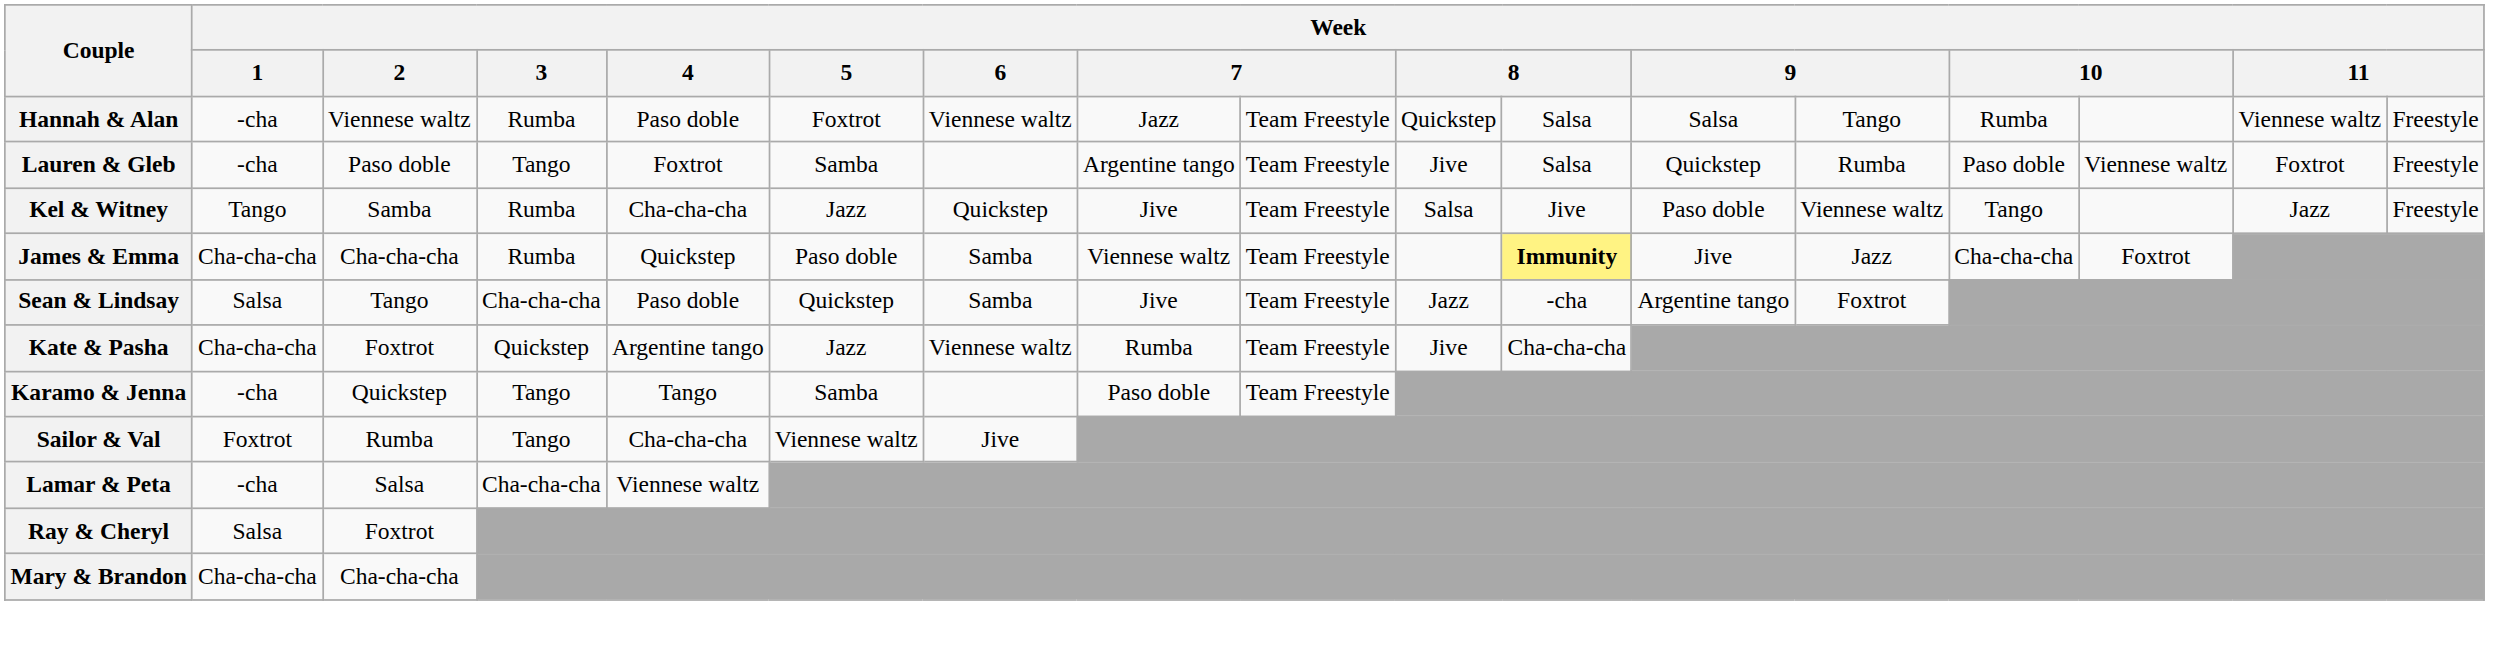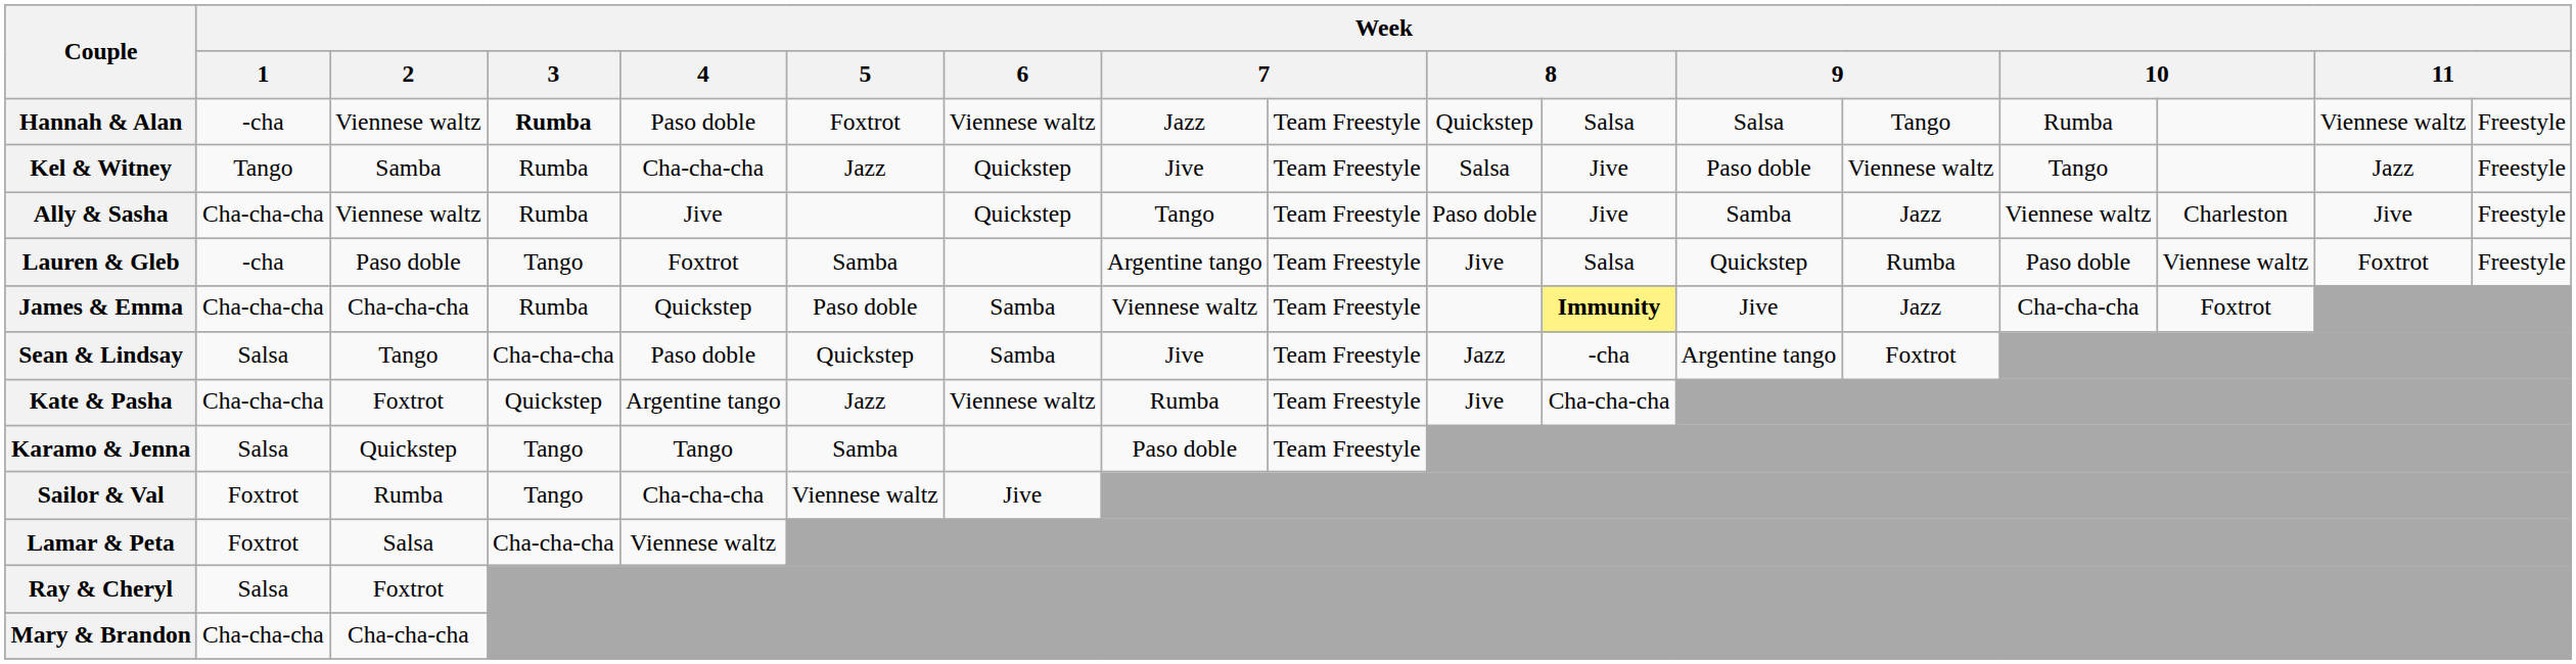 <table class="wikitable unsortable" style="text-align:center; font-size:85%; line-height:20px">
 <tr>
 <th scope="col" rowspan="2">Couple</th>
 <th colspan="16">Week</th>
 </tr>
 <tr>
 <th scope="col">1</th>
 <th scope="col">2</th>
 <th scope="col">3</th>
 <th scope="col">4</th>
 <th scope="col">5</th>
 <th scope="col">6</th>
 <th colspan="2" scope="col">7</th>
 <th colspan="2" scope="col">8</th>
 <th colspan="2" scope="col">9</th>
 <th colspan="2" scope="col">10</th>
 <th colspan="2" scope="col">11</th>
 </tr>
 <tr>
 <th scope="row">Hannah & Alan</th>
 <td>-cha</td>
 <td>Viennese waltz</td>
-<td>Rumba</td>
+<td><strong>Rumba</strong></td>
 <td>Paso doble</td>
 <td>Foxtrot</td>
 <td>Viennese waltz</td>
 <td>Jazz</td>
 <td>Team Freestyle</td>
 <td>Quickstep</td>
 <td>Salsa</td>
 <td>Salsa</td>
 <td>Tango</td>
 <td>Rumba</td>
 <td></td>
 <td>Viennese waltz</td>
+<td>Freestyle</td>
+</tr>
+<tr>
+<th scope="row">Kel & Witney</th>
+<td>Tango</td>
+<td>Samba</td>
+<td>Rumba</td>
+<td>Cha-cha-cha</td>
+<td>Jazz</td>
+<td>Quickstep</td>
+<td>Jive</td>
+<td>Team Freestyle</td>
+<td>Salsa</td>
+<td>Jive</td>
+<td>Paso doble</td>
+<td>Viennese waltz</td>
+<td>Tango</td>
+<td></td>
+<td>Jazz</td>
+<td>Freestyle</td>
+</tr>
+<tr>
+<th scope="row">Ally & Sasha</th>
+<td>Cha-cha-cha</td>
+<td>Viennese waltz</td>
+<td>Rumba</td>
+<td>Jive</td>
+<td></td>
+<td>Quickstep</td>
+<td>Tango</td>
+<td>Team Freestyle</td>
+<td>Paso doble</td>
+<td>Jive</td>
+<td>Samba</td>
+<td>Jazz</td>
+<td>Viennese waltz</td>
+<td>Charleston</td>
+<td>Jive</td>
 <td>Freestyle</td>
 </tr>
 <tr>
 <th scope="row">Lauren & Gleb</th>
 <td>-cha</td>
 <td>Paso doble</td>
 <td>Tango</td>
 <td>Foxtrot</td>
 <td>Samba</td>
 <td></td>
 <td>Argentine tango</td>
 <td>Team Freestyle</td>
 <td>Jive</td>
 <td>Salsa</td>
 <td>Quickstep</td>
 <td>Rumba</td>
 <td>Paso doble</td>
 <td>Viennese waltz</td>
 <td>Foxtrot</td>
-<td>Freestyle</td>
-</tr>
-<tr>
-<th scope="row">Kel & Witney</th>
-<td>Tango</td>
-<td>Samba</td>
-<td>Rumba</td>
-<td>Cha-cha-cha</td>
-<td>Jazz</td>
-<td>Quickstep</td>
-<td>Jive</td>
-<td>Team Freestyle</td>
-<td>Salsa</td>
-<td>Jive</td>
-<td>Paso doble</td>
-<td>Viennese waltz</td>
-<td>Tango</td>
-<td></td>
-<td>Jazz</td>
 <td>Freestyle</td>
 </tr>
 <tr>
 <th scope="row">James & Emma</th>
 <td>Cha-cha-cha</td>
 <td>Cha-cha-cha</td>
 <td>Rumba</td>
 <td>Quickstep</td>
 <td>Paso doble</td>
 <td>Samba</td>
 <td>Viennese waltz</td>
 <td>Team Freestyle</td>
 <td></td>
 <td bgcolor="fff383"><strong>Immunity</strong></td>
 <td>Jive</td>
 <td>Jazz</td>
 <td>Cha-cha-cha</td>
 <td>Foxtrot</td>
 <td colspan=2 style="background:darkgrey"></td>
 </tr>
 <tr>
 <th scope="row">Sean & Lindsay</th>
 <td>Salsa</td>
 <td>Tango</td>
 <td>Cha-cha-cha</td>
 <td>Paso doble</td>
 <td>Quickstep</td>
 <td>Samba</td>
 <td>Jive</td>
 <td>Team Freestyle</td>
 <td>Jazz</td>
 <td>-cha</td>
 <td>Argentine tango</td>
 <td>Foxtrot</td>
 <td colspan=4 style="background:darkgrey"></td>
 </tr>
 <tr>
 <th scope="row">Kate & Pasha</th>
 <td>Cha-cha-cha</td>
 <td>Foxtrot</td>
 <td>Quickstep</td>
 <td>Argentine tango</td>
 <td>Jazz</td>
 <td>Viennese waltz</td>
 <td>Rumba</td>
 <td>Team Freestyle</td>
 <td>Jive</td>
 <td>Cha-cha-cha</td>
 <td colspan=6 style="background:darkgrey"></td>
 </tr>
 <tr>
 <th scope="row">Karamo & Jenna</th>
-<td>-cha</td>
+<td>Salsa</td>
 <td>Quickstep</td>
 <td>Tango</td>
 <td>Tango</td>
 <td>Samba</td>
 <td></td>
 <td>Paso doble</td>
 <td>Team Freestyle</td>
 <td colspan=8 style="background:darkgrey"></td>
 </tr>
 <tr>
 <th scope="row">Sailor & Val</th>
 <td>Foxtrot</td>
 <td>Rumba</td>
 <td>Tango</td>
 <td>Cha-cha-cha</td>
 <td>Viennese waltz</td>
 <td>Jive</td>
 <td colspan=10 style="background:darkgrey"></td>
 </tr>
 <tr>
 <th scope="row">Lamar & Peta</th>
-<td>-cha</td>
+<td>Foxtrot</td>
 <td>Salsa</td>
 <td>Cha-cha-cha</td>
 <td>Viennese waltz</td>
 <td colspan=12 style="background:darkgrey"></td>
 </tr>
 <tr>
 <th scope="row">Ray & Cheryl</th>
 <td>Salsa</td>
 <td>Foxtrot</td>
 <td colspan=14 style="background:darkgrey"></td>
 </tr>
 <tr>
 <th scope="row">Mary & Brandon</th>
 <td>Cha-cha-cha</td>
 <td>Cha-cha-cha</td>
 <td colspan=14 style="background:darkgrey"></td>
 </tr>
 </table>
